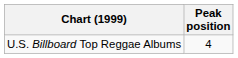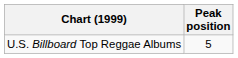 <table class="wikitable">
 <tr>
 <th>Chart (1999)</th>
 <th>Peak<br>position</th>
 </tr>
 <tr>
 <td>U.S. <em>Billboard</em> Top Reggae Albums</td>
-<td style="text-align:center;">4</td>
+<td style="text-align:center;">5</td>
 </tr>
 </table>
